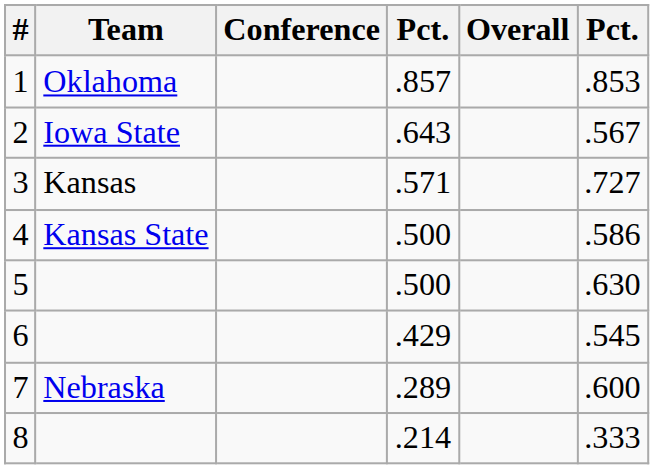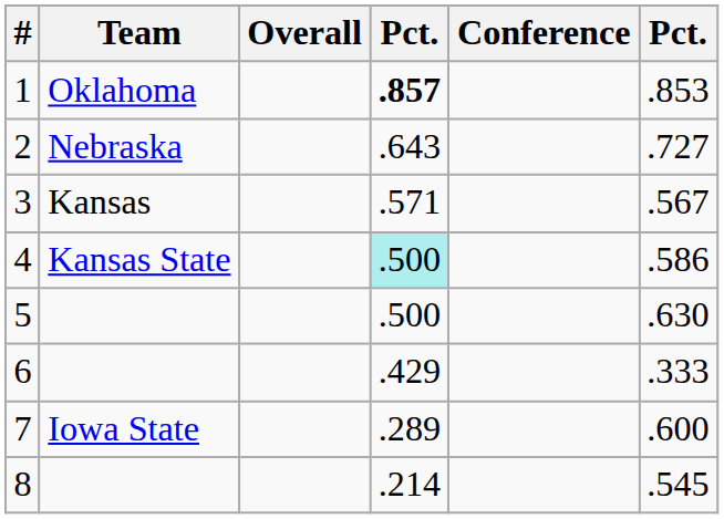 <table class="wikitable">
 <tr>
 <th>#</th>
 <th>Team</th>
+<th>Overall</th>
+<th>Pct.</th>
 <th>Conference</th>
-<th>Pct.</th>
-<th>Overall</th>
 <th>Pct.</th>
 </tr>
 <tr>
 <td>1</td>
 <td><a href='#'>Oklahoma</a></td>
 <td></td>
-<td>.857</td>
+<td><strong>.857</strong></td>
 <td></td>
 <td>.853</td>
 </tr>
 <tr>
 <td>2</td>
-<td><a href='#'>Iowa State</a></td>
+<td><a href='#'>Nebraska</a></td>
 <td></td>
 <td>.643</td>
 <td></td>
-<td>.567</td>
+<td>.727</td>
 </tr>
 <tr>
 <td>3</td>
 <td>Kansas</td>
 <td></td>
 <td>.571</td>
 <td></td>
-<td>.727</td>
+<td>.567</td>
 </tr>
 <tr>
 <td>4</td>
 <td><a href='#'>Kansas State</a></td>
 <td></td>
-<td>.500</td>
+<td style="background: paleturquoise;">.500</td>
 <td></td>
 <td>.586</td>
 </tr>
 <tr>
 <td>5</td>
 <td></td>
 <td></td>
 <td>.500</td>
 <td></td>
 <td>.630</td>
 </tr>
 <tr>
 <td>6</td>
 <td></td>
 <td></td>
 <td>.429</td>
 <td></td>
-<td>.545</td>
+<td>.333</td>
 </tr>
 <tr>
 <td>7</td>
-<td><a href='#'>Nebraska</a></td>
+<td><a href='#'>Iowa State</a></td>
 <td></td>
 <td>.289</td>
 <td></td>
 <td>.600</td>
 </tr>
 <tr>
 <td>8</td>
 <td></td>
 <td></td>
 <td>.214</td>
 <td></td>
-<td>.333</td>
+<td>.545</td>
 </tr>
 </table>
